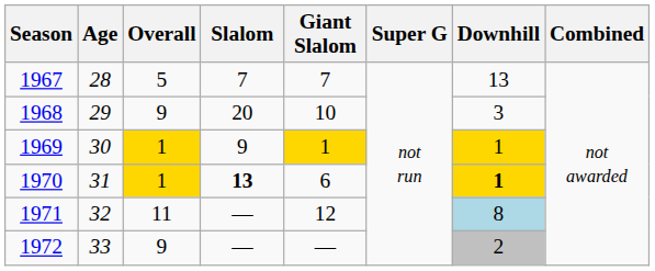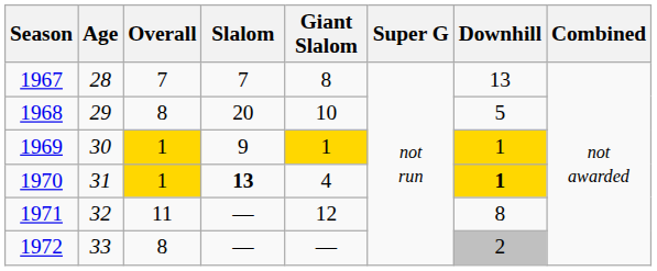 <table class=wikitable style="text-align:center">
 <tr>
 <th>Season</th>
 <th>Age</th>
 <th>Overall</th>
 <th> Slalom </th>
 <th>Giant<br> Slalom </th>
 <th>Super G</th>
 <th>Downhill</th>
 <th>Combined</th>
 </tr>
 <tr>
 <td><a href='#'>1967</a></td>
 <td><em>28</em></td>
-<td>5</td>
 <td>7</td>
 <td>7</td>
+<td>8</td>
 <td rowspan=6><small><em>not<br>run</em> </small></td>
 <td>13</td>
 <td rowspan=6><small><em>not<br>awarded</em> </small></td>
 </tr>
 <tr>
 <td><a href='#'>1968</a></td>
 <td><em>29</em></td>
-<td>9</td>
+<td>8</td>
 <td>20</td>
 <td>10</td>
-<td>3</td>
+<td>5</td>
 </tr>
 <tr>
 <td><a href='#'>1969</a></td>
 <td><em>30</em></td>
 <td bgcolor="gold">1</td>
 <td>9</td>
 <td bgcolor="gold">1</td>
 <td bgcolor="gold">1</td>
 </tr>
 <tr>
 <td><a href='#'>1970</a></td>
 <td><em>31</em></td>
 <td bgcolor="gold">1</td>
 <td><strong>13</strong></td>
-<td>6</td>
+<td>4</td>
 <td bgcolor="gold"><strong>1</strong></td>
 </tr>
 <tr>
 <td><a href='#'>1971</a></td>
 <td><em>32</em></td>
 <td>11</td>
 <td>—</td>
 <td>12</td>
-<td style="background: lightblue;">8</td>
+<td>8</td>
 </tr>
 <tr>
 <td><a href='#'>1972</a></td>
 <td><em>33</em></td>
-<td>9</td>
+<td>8</td>
 <td>—</td>
 <td>—</td>
 <td bgcolor="silver">2</td>
 </tr>
 </table>
